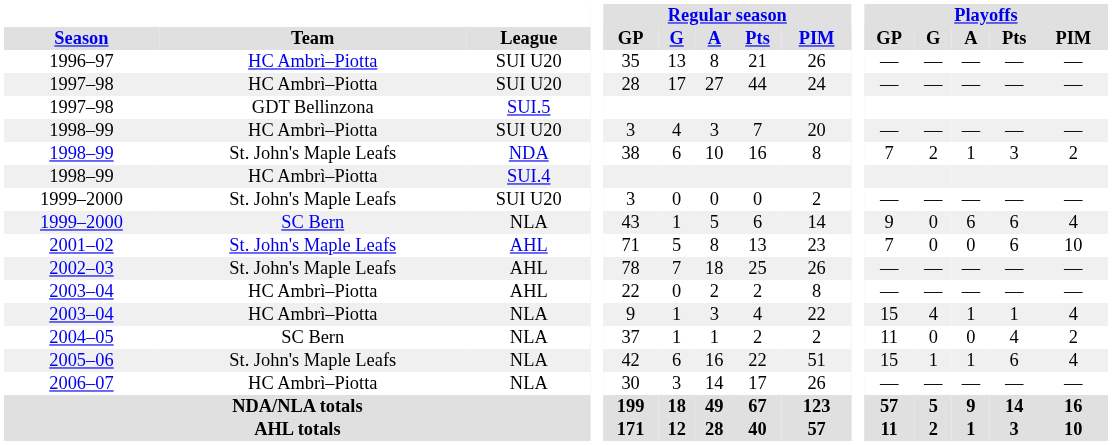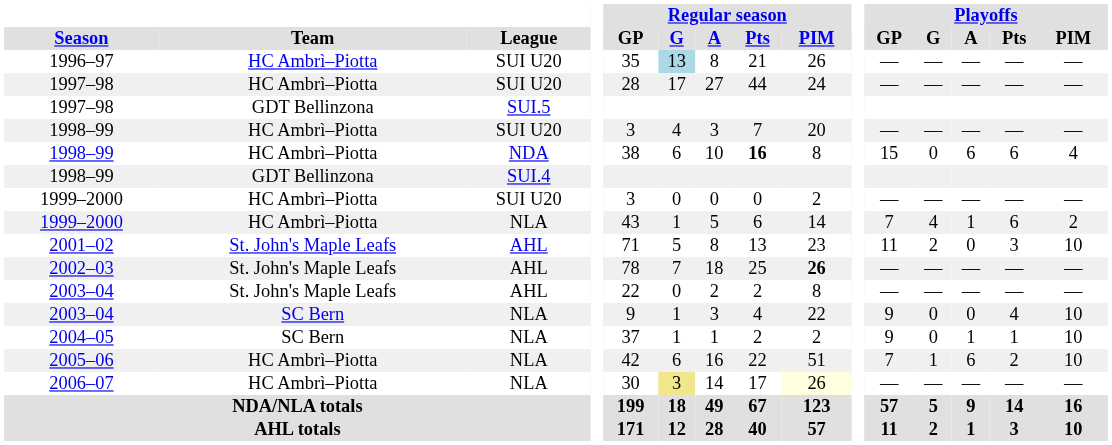 <table border="0" cellpadding="1" cellspacing="0" style="text-align:center; width:60em">
 <tr bgcolor="#e0e0e0">
 <th colspan="3" bgcolor="#ffffff"> </th>
 <th rowspan="100" bgcolor="#ffffff"> </th>
 <th colspan="5"><a href='#'>Regular season</a></th>
 <th rowspan="100" bgcolor="#ffffff"> </th>
 <th colspan="5"><a href='#'>Playoffs</a></th>
 </tr>
 <tr bgcolor="#e0e0e0">
 <th><a href='#'>Season</a></th>
 <th>Team</th>
 <th>League</th>
 <th>GP</th>
 <th><a href='#'>G</a></th>
 <th><a href='#'>A</a></th>
 <th><a href='#'>Pts</a></th>
 <th><a href='#'>PIM</a></th>
 <th>GP</th>
 <th>G</th>
 <th>A</th>
 <th>Pts</th>
 <th>PIM</th>
 </tr>
 <tr>
 <td>1996–97</td>
 <td><a href='#'>HC Ambrì–Piotta</a></td>
 <td>SUI U20</td>
 <td>35</td>
-<td>13</td>
+<td style="background: lightblue;">13</td>
 <td>8</td>
 <td>21</td>
 <td>26</td>
 <td>—</td>
 <td>—</td>
 <td>—</td>
 <td>—</td>
 <td>—</td>
 </tr>
 <tr bgcolor="#f0f0f0">
 <td>1997–98</td>
 <td>HC Ambrì–Piotta</td>
 <td>SUI U20</td>
 <td>28</td>
 <td>17</td>
 <td>27</td>
 <td>44</td>
 <td>24</td>
 <td>—</td>
 <td>—</td>
 <td>—</td>
 <td>—</td>
 <td>—</td>
 </tr>
 <tr>
 <td>1997–98</td>
 <td>GDT Bellinzona</td>
 <td><a href='#'>SUI.5</a></td>
 <td></td>
 <td></td>
 <td></td>
 <td></td>
 <td></td>
 <td></td>
 <td></td>
 <td></td>
 <td></td>
 <td></td>
 </tr>
 <tr bgcolor="#f0f0f0">
 <td>1998–99</td>
 <td>HC Ambrì–Piotta</td>
 <td>SUI U20</td>
 <td>3</td>
 <td>4</td>
 <td>3</td>
 <td>7</td>
 <td>20</td>
 <td>—</td>
 <td>—</td>
 <td>—</td>
 <td>—</td>
 <td>—</td>
 </tr>
 <tr>
 <td><a href='#'>1998–99</a></td>
-<td>St. John's Maple Leafs</td>
+<td>HC Ambrì–Piotta</td>
 <td><a href='#'>NDA</a></td>
 <td>38</td>
 <td>6</td>
 <td>10</td>
-<td>16</td>
+<td><strong>16</strong></td>
 <td>8</td>
-<td>7</td>
-<td>2</td>
-<td>1</td>
-<td>3</td>
-<td>2</td>
+<td>15</td>
+<td>0</td>
+<td>6</td>
+<td>6</td>
+<td>4</td>
 </tr>
 <tr bgcolor="#f0f0f0">
 <td>1998–99</td>
-<td>HC Ambrì–Piotta</td>
+<td>GDT Bellinzona</td>
 <td><a href='#'>SUI.4</a></td>
 <td></td>
 <td></td>
 <td></td>
 <td></td>
 <td></td>
 <td></td>
 <td></td>
 <td></td>
 <td></td>
 <td></td>
 </tr>
 <tr>
 <td>1999–2000</td>
-<td>St. John's Maple Leafs</td>
+<td>HC Ambrì–Piotta</td>
 <td>SUI U20</td>
 <td>3</td>
 <td>0</td>
 <td>0</td>
 <td>0</td>
 <td>2</td>
 <td>—</td>
 <td>—</td>
 <td>—</td>
 <td>—</td>
 <td>—</td>
 </tr>
 <tr bgcolor="#f0f0f0">
 <td><a href='#'>1999–2000</a></td>
-<td><a href='#'>SC Bern</a></td>
+<td>HC Ambrì–Piotta</td>
 <td>NLA</td>
 <td>43</td>
 <td>1</td>
 <td>5</td>
 <td>6</td>
 <td>14</td>
-<td>9</td>
-<td>0</td>
+<td>7</td>
+<td>4</td>
+<td>1</td>
 <td>6</td>
-<td>6</td>
-<td>4</td>
+<td>2</td>
 </tr>
 <tr>
 <td><a href='#'>2001–02</a></td>
 <td><a href='#'>St. John's Maple Leafs</a></td>
 <td><a href='#'>AHL</a></td>
 <td>71</td>
 <td>5</td>
 <td>8</td>
 <td>13</td>
 <td>23</td>
-<td>7</td>
+<td>11</td>
+<td>2</td>
 <td>0</td>
-<td>0</td>
-<td>6</td>
+<td>3</td>
 <td>10</td>
 </tr>
 <tr bgcolor="#f0f0f0">
 <td><a href='#'>2002–03</a></td>
 <td>St. John's Maple Leafs</td>
 <td>AHL</td>
 <td>78</td>
 <td>7</td>
 <td>18</td>
 <td>25</td>
-<td>26</td>
+<td><strong>26</strong></td>
 <td>—</td>
 <td>—</td>
 <td>—</td>
 <td>—</td>
 <td>—</td>
 </tr>
 <tr>
 <td><a href='#'>2003–04</a></td>
-<td>HC Ambrì–Piotta</td>
+<td>St. John's Maple Leafs</td>
 <td>AHL</td>
 <td>22</td>
 <td>0</td>
 <td>2</td>
 <td>2</td>
 <td>8</td>
 <td>—</td>
 <td>—</td>
 <td>—</td>
 <td>—</td>
 <td>—</td>
 </tr>
 <tr bgcolor="#f0f0f0">
 <td><a href='#'>2003–04</a></td>
-<td>HC Ambrì–Piotta</td>
+<td><a href='#'>SC Bern</a></td>
 <td>NLA</td>
 <td>9</td>
 <td>1</td>
 <td>3</td>
 <td>4</td>
 <td>22</td>
-<td>15</td>
+<td>9</td>
+<td>0</td>
+<td>0</td>
 <td>4</td>
-<td>1</td>
-<td>1</td>
-<td>4</td>
+<td>10</td>
 </tr>
 <tr>
 <td><a href='#'>2004–05</a></td>
 <td>SC Bern</td>
 <td>NLA</td>
 <td>37</td>
 <td>1</td>
 <td>1</td>
 <td>2</td>
 <td>2</td>
-<td>11</td>
+<td>9</td>
 <td>0</td>
-<td>0</td>
-<td>4</td>
-<td>2</td>
+<td>1</td>
+<td>1</td>
+<td>10</td>
 </tr>
 <tr bgcolor="#f0f0f0">
 <td><a href='#'>2005–06</a></td>
-<td>St. John's Maple Leafs</td>
+<td>HC Ambrì–Piotta</td>
 <td>NLA</td>
 <td>42</td>
 <td>6</td>
 <td>16</td>
 <td>22</td>
 <td>51</td>
-<td>15</td>
-<td>1</td>
+<td>7</td>
 <td>1</td>
 <td>6</td>
-<td>4</td>
+<td>2</td>
+<td>10</td>
 </tr>
 <tr>
 <td><a href='#'>2006–07</a></td>
 <td>HC Ambrì–Piotta</td>
 <td>NLA</td>
 <td>30</td>
-<td>3</td>
+<td style="background: khaki;">3</td>
 <td>14</td>
 <td>17</td>
-<td>26</td>
+<td style="background: lightyellow;">26</td>
 <td>—</td>
 <td>—</td>
 <td>—</td>
 <td>—</td>
 <td>—</td>
 </tr>
 <tr bgcolor="#e0e0e0">
 <th colspan="3">NDA/NLA totals</th>
 <th>199</th>
 <th>18</th>
 <th>49</th>
 <th>67</th>
 <th>123</th>
 <th>57</th>
 <th>5</th>
 <th>9</th>
 <th>14</th>
 <th>16</th>
 </tr>
 <tr bgcolor="#e0e0e0">
 <th colspan="3">AHL totals</th>
 <th>171</th>
 <th>12</th>
 <th>28</th>
 <th>40</th>
 <th>57</th>
 <th>11</th>
 <th>2</th>
 <th>1</th>
 <th>3</th>
 <th>10</th>
 </tr>
 </table>
